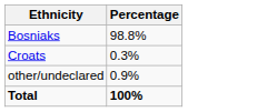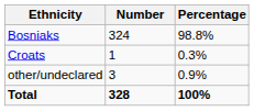 <table class="wikitable">
 <tr>
 <th width="100px">Ethnicity</th>
+<th width="80px">Number</th>
 <th width="80px">Percentage</th>
 </tr>
 <tr>
 <td><a href='#'>Bosniaks</a></td>
+<td>324</td>
 <td>98.8%</td>
 </tr>
 <tr>
 <td><a href='#'>Croats</a></td>
+<td>1</td>
 <td>0.3%</td>
 </tr>
 <tr>
 <td>other/undeclared</td>
+<td>3</td>
 <td>0.9%</td>
 </tr>
 <tr>
 <td><strong>Total</strong></td>
+<td><strong>328</strong></td>
 <td><strong>100%</strong></td>
 </tr>
 </table>
